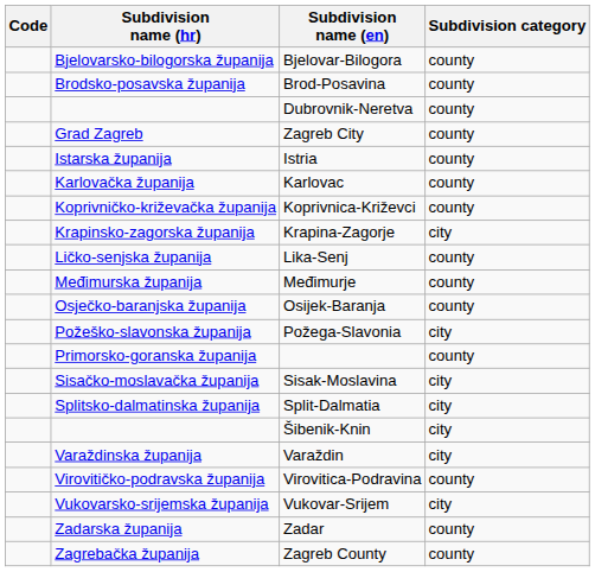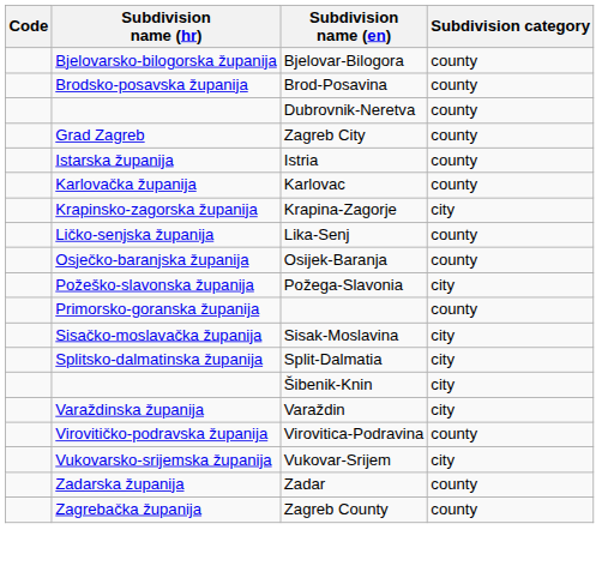 <table class="wikitable sortable">
 <tr>
 <th>Code</th>
 <th>Subdivision<br>name (<a href='#'>hr</a>)</th>
 <th>Subdivision<br>name (<a href='#'>en</a>)</th>
 <th>Subdivision category</th>
 </tr>
 <tr>
 <td></td>
 <td><a href='#'>Bjelovarsko-bilogorska županija</a></td>
 <td>Bjelovar-Bilogora</td>
 <td>county</td>
 </tr>
 <tr>
 <td></td>
 <td><a href='#'>Brodsko-posavska županija</a></td>
 <td>Brod-Posavina</td>
 <td>county</td>
 </tr>
 <tr>
 <td></td>
 <td></td>
 <td>Dubrovnik-Neretva</td>
 <td>county</td>
 </tr>
 <tr>
 <td></td>
 <td><a href='#'>Grad Zagreb</a></td>
 <td>Zagreb City</td>
 <td>county</td>
 </tr>
 <tr>
 <td></td>
 <td><a href='#'>Istarska županija</a></td>
 <td>Istria</td>
 <td>county</td>
 </tr>
 <tr>
 <td></td>
 <td><a href='#'>Karlovačka županija</a></td>
 <td>Karlovac</td>
 <td>county</td>
 </tr>
 <tr>
 <td></td>
-<td><a href='#'>Koprivničko-križevačka županija</a></td>
-<td>Koprivnica-Križevci</td>
-<td>county</td>
-</tr>
-<tr>
-<td></td>
 <td><a href='#'>Krapinsko-zagorska županija</a></td>
 <td>Krapina-Zagorje</td>
 <td>city</td>
 </tr>
 <tr>
 <td></td>
 <td><a href='#'>Ličko-senjska županija</a></td>
 <td>Lika-Senj</td>
-<td>county</td>
-</tr>
-<tr>
-<td></td>
-<td><a href='#'>Međimurska županija</a></td>
-<td>Međimurje</td>
 <td>county</td>
 </tr>
 <tr>
 <td></td>
 <td><a href='#'>Osječko-baranjska županija</a></td>
 <td>Osijek-Baranja</td>
 <td>county</td>
 </tr>
 <tr>
 <td></td>
 <td><a href='#'>Požeško-slavonska županija</a></td>
 <td>Požega-Slavonia</td>
 <td>city</td>
 </tr>
 <tr>
 <td></td>
 <td><a href='#'>Primorsko-goranska županija</a></td>
 <td></td>
 <td>county</td>
 </tr>
 <tr>
 <td></td>
 <td><a href='#'>Sisačko-moslavačka županija</a></td>
 <td>Sisak-Moslavina</td>
 <td>city</td>
 </tr>
 <tr>
 <td></td>
 <td><a href='#'>Splitsko-dalmatinska županija</a></td>
 <td>Split-Dalmatia</td>
 <td>city</td>
 </tr>
 <tr>
 <td></td>
 <td></td>
 <td>Šibenik-Knin</td>
 <td>city</td>
 </tr>
 <tr>
 <td></td>
 <td><a href='#'>Varaždinska županija</a></td>
 <td>Varaždin</td>
 <td>city</td>
 </tr>
 <tr>
 <td></td>
 <td><a href='#'>Virovitičko-podravska županija</a></td>
 <td>Virovitica-Podravina</td>
 <td>county</td>
 </tr>
 <tr>
 <td></td>
 <td><a href='#'>Vukovarsko-srijemska županija</a></td>
 <td>Vukovar-Srijem</td>
 <td>city</td>
 </tr>
 <tr>
 <td></td>
 <td><a href='#'>Zadarska županija</a></td>
 <td>Zadar</td>
 <td>county</td>
 </tr>
 <tr>
 <td></td>
 <td><a href='#'>Zagrebačka županija</a></td>
 <td>Zagreb County</td>
 <td>county</td>
 </tr>
 </table>
